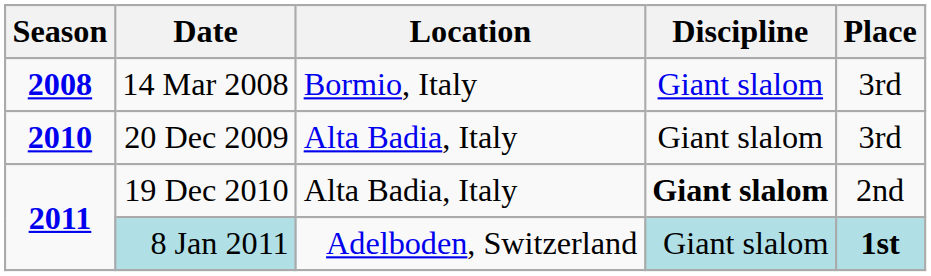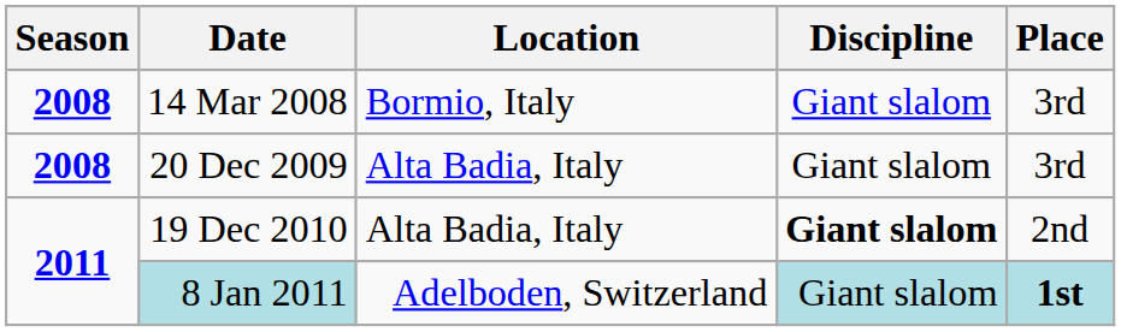 <table class="wikitable" style="text-align:center; font-size:95%;">
 <tr>
 <th>Season</th>
 <th>Date</th>
 <th>Location</th>
 <th>Discipline</th>
 <th>Place</th>
 </tr>
 <tr>
 <td><strong><a href='#'>2008</a></strong></td>
 <td align=right>14 Mar 2008</td>
 <td align=left> <a href='#'>Bormio</a>, Italy</td>
 <td><a href='#'>Giant slalom</a></td>
 <td>3rd</td>
 </tr>
 <tr>
-<td><strong><a href='#'>2010</a></strong></td>
+<td><strong><a href='#'>2008</a></strong></td>
 <td align=right>20 Dec 2009</td>
 <td align=left> <a href='#'>Alta Badia</a>, Italy</td>
 <td>Giant slalom</td>
 <td>3rd</td>
 </tr>
 <tr>
 <td rowspan=2><strong><a href='#'>2011</a></strong></td>
 <td align=right>19 Dec 2010</td>
 <td align=left> Alta Badia, Italy</td>
 <td><strong>Giant slalom</strong></td>
 <td>2nd</td>
 </tr>
 <tr>
 <td bgcolor="#BOEOE6" align=right>8 Jan 2011</td>
 <td align=left>   <a href='#'>Adelboden</a>, Switzerland</td>
 <td align=right bgcolor="#BOEOE6">Giant slalom</td>
 <td bgcolor="#BOEOE6"><strong>1st</strong></td>
 </tr>
 </table>
